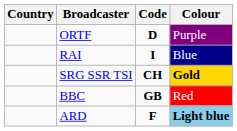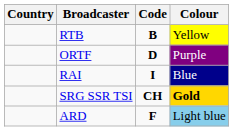 <table class="wikitable sortable">
 <tr>
 <th>Country</th>
 <th>Broadcaster</th>
 <th>Code</th>
 <th>Colour</th>
+</tr>
+<tr>
+<td></td>
+<td><a href='#'>RTB</a></td>
+<td align="center"><strong>B</strong></td>
+<td style="background:yellow">Yellow</td>
 </tr>
 <tr>
 <td></td>
 <td><a href='#'>ORTF</a></td>
 <td align="center"><strong>D</strong></td>
 <td style="background:purple; color: white">Purple</td>
 </tr>
 <tr>
 <td></td>
 <td><a href='#'>RAI</a></td>
 <td align="center"><strong>I</strong></td>
 <td style="background:darkblue; color: white">Blue</td>
 </tr>
 <tr>
 <td></td>
 <td><a href='#'>SRG SSR TSI</a></td>
 <td align="center"><strong>CH</strong></td>
 <td style="background:gold"><strong>Gold</strong></td>
 </tr>
 <tr>
 <td></td>
-<td><a href='#'>BBC</a></td>
-<td align="center"><strong>GB</strong></td>
-<td style="background:red; color: white">Red</td>
-</tr>
-<tr>
-<td></td>
 <td><a href='#'>ARD</a></td>
 <td align="center"><strong>F</strong></td>
-<td style="background:skyblue"><strong>Light blue</strong></td>
+<td style="background:skyblue">Light blue</td>
 </tr>
 </table>
